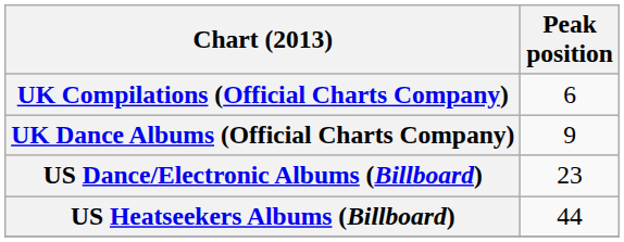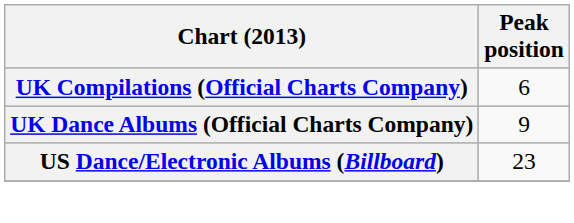 <table class="wikitable sortable plainrowheaders" style="text-align:center">
 <tr>
 <th scope="col">Chart (2013)</th>
 <th scope="col">Peak<br>position</th>
 </tr>
 <tr>
 <th scope="row"><a href='#'>UK Compilations</a> (<a href='#'>Official Charts Company</a>)</th>
 <td>6</td>
 </tr>
 <tr>
 <th scope="row"><a href='#'>UK Dance Albums</a> (Official Charts Company)</th>
 <td>9</td>
 </tr>
 <tr>
 <th scope="row">US <a href='#'>Dance/Electronic Albums</a> (<em><a href='#'>Billboard</a></em>)</th>
 <td>23</td>
 </tr>
 <tr>
-<th scope="row">US <a href='#'>Heatseekers Albums</a> (<em>Billboard</em>)</th>
-<td>44</td>
-</tr>
-<tr>
 </tr>
 </table>
